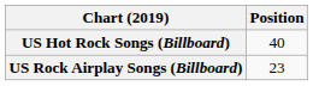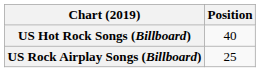 <table class="wikitable sortable plainrowheaders" style="text-align:center">
 <tr>
 <th scope="col">Chart (2019)</th>
 <th scope="col">Position</th>
 </tr>
 <tr>
 <th scope="row">US Hot Rock Songs (<em>Billboard</em>)</th>
 <td>40</td>
 </tr>
 <tr>
 <th scope="row">US Rock Airplay Songs (<em>Billboard</em>)</th>
-<td>23</td>
+<td>25</td>
 </tr>
 </table>
